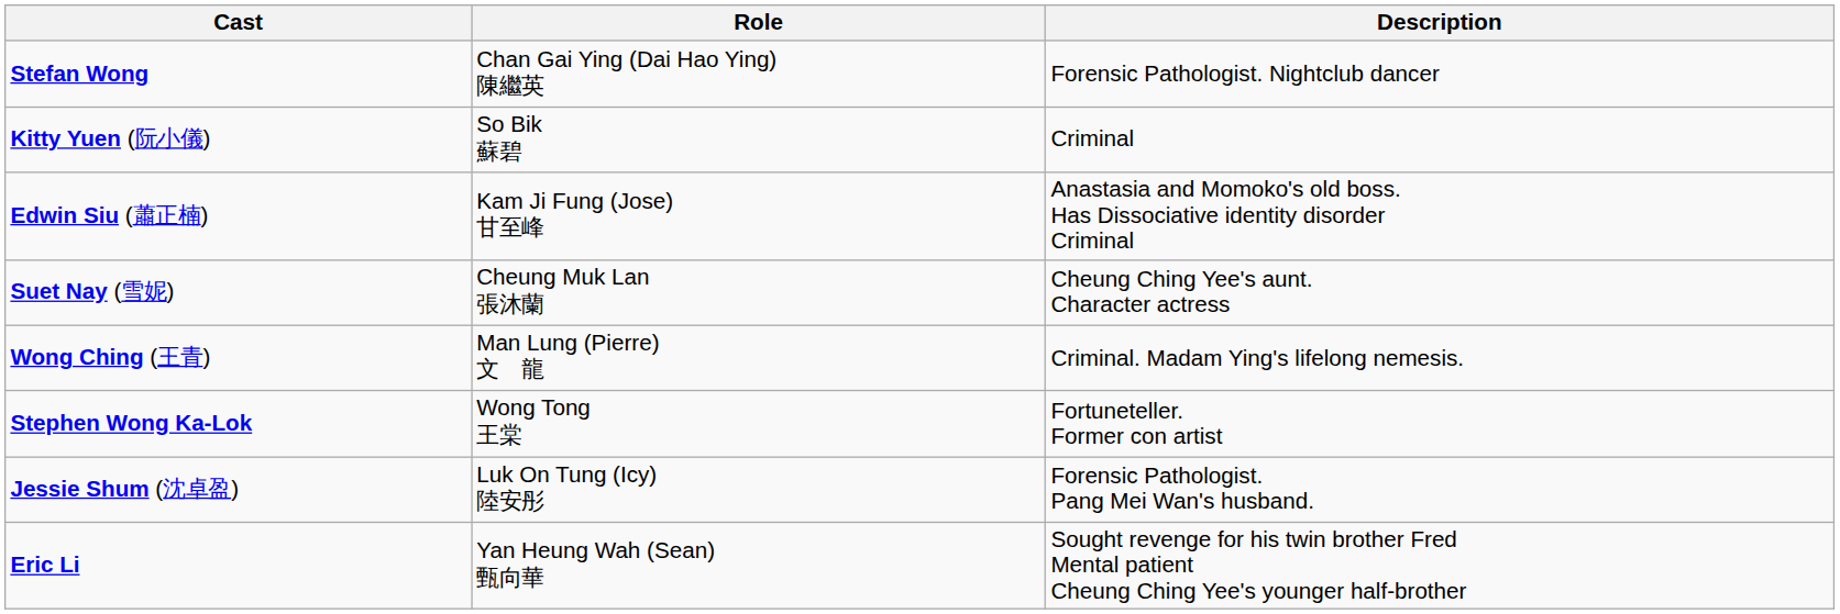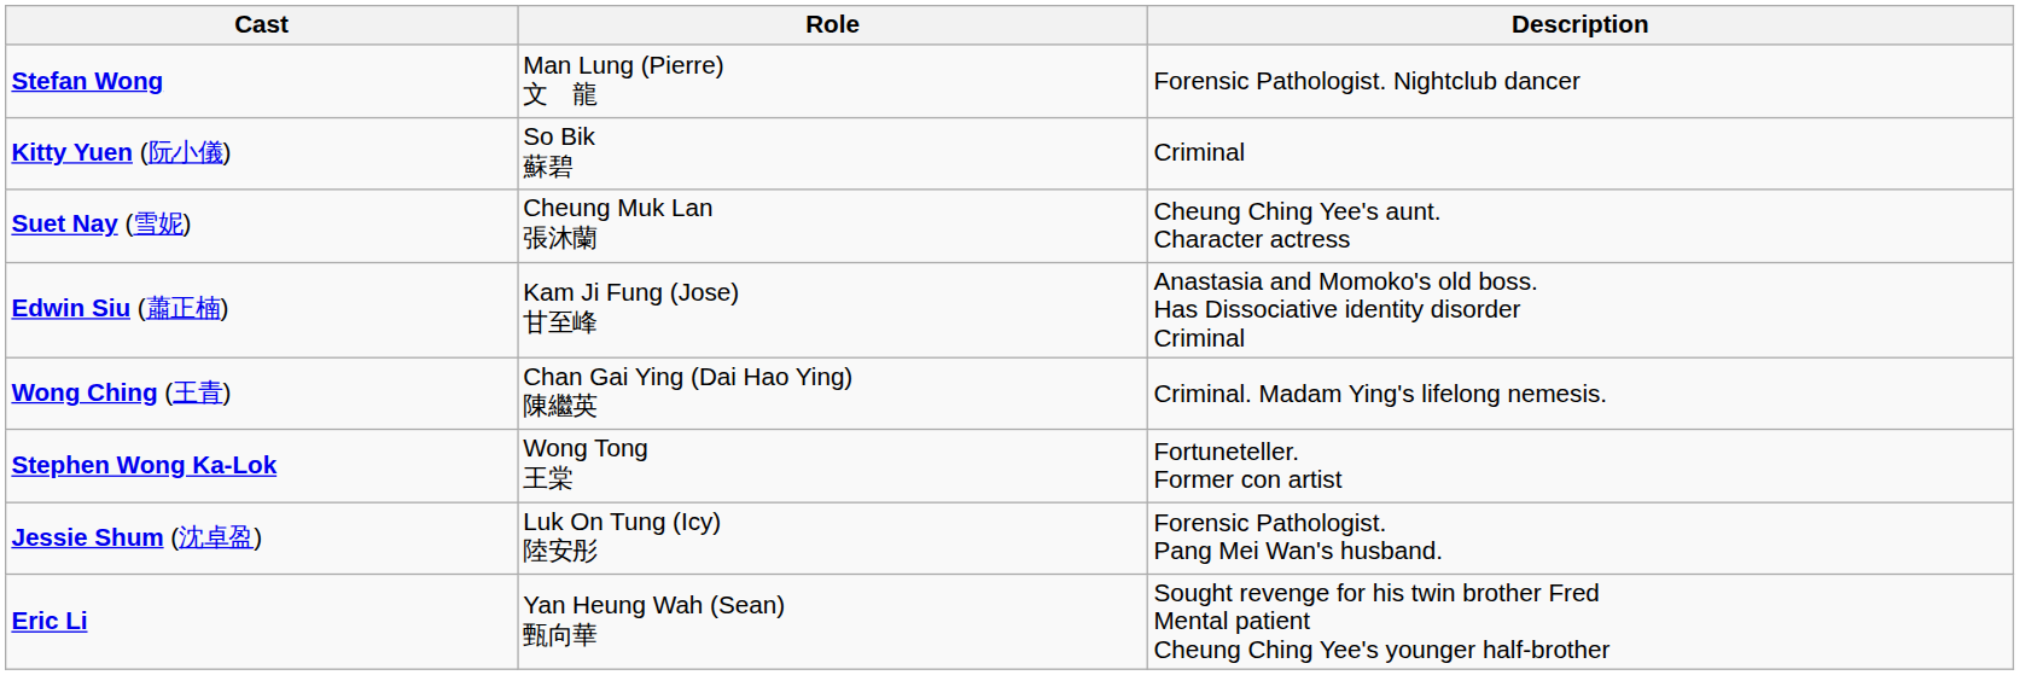 <table class="wikitable" width="65%">
 <tr>
 <th>Cast</th>
 <th>Role</th>
 <th>Description</th>
 </tr>
 <tr>
 <td><strong><a href='#'>Stefan Wong</a></strong></td>
-<td>Chan Gai Ying (Dai Hao Ying) <br> 陳繼英</td>
+<td>Man Lung (Pierre) <br> 文　龍</td>
 <td>Forensic Pathologist. Nightclub dancer</td>
 </tr>
 <tr>
 <td><strong><a href='#'>Kitty Yuen</a></strong>  (<a href='#'>阮小儀</a>)</td>
 <td>So Bik <br> 蘇碧</td>
 <td>Criminal</td>
 </tr>
 <tr>
+<td><strong><a href='#'>Suet Nay</a></strong> (<a href='#'>雪妮</a>)</td>
+<td>Cheung Muk Lan <br> 張沐蘭</td>
+<td>Cheung Ching Yee's aunt. <br> Character actress</td>
+</tr>
+<tr>
 <td><strong><a href='#'>Edwin Siu</a></strong> (<a href='#'>蕭正楠</a>)</td>
 <td>Kam Ji Fung (Jose) <br> 甘至峰</td>
 <td>Anastasia and Momoko's old boss.<br> Has Dissociative identity disorder <br> Criminal</td>
 </tr>
 <tr>
-<td><strong><a href='#'>Suet Nay</a></strong> (<a href='#'>雪妮</a>)</td>
-<td>Cheung Muk Lan <br> 張沐蘭</td>
-<td>Cheung Ching Yee's aunt. <br> Character actress</td>
-</tr>
-<tr>
 <td><strong><a href='#'>Wong Ching</a></strong> (<a href='#'>王青</a>)</td>
-<td>Man Lung (Pierre) <br> 文　龍</td>
+<td>Chan Gai Ying (Dai Hao Ying) <br> 陳繼英</td>
 <td>Criminal. Madam Ying's lifelong nemesis.</td>
 </tr>
 <tr>
 <td><strong><a href='#'>Stephen Wong Ka-Lok</a></strong></td>
 <td>Wong Tong <br> 王棠</td>
 <td>Fortuneteller.<br> Former con artist</td>
 </tr>
 <tr>
 <td><strong><a href='#'>Jessie Shum</a></strong> (<a href='#'>沈卓盈</a>)</td>
 <td>Luk On Tung (Icy) <br> 陸安彤</td>
 <td>Forensic Pathologist. <br> Pang Mei Wan's husband.</td>
 </tr>
 <tr>
 <td><strong><a href='#'>Eric Li</a></strong></td>
 <td>Yan Heung Wah (Sean) <br> 甄向華</td>
 <td>Sought revenge for his twin brother Fred <br> Mental patient <br> Cheung Ching Yee's younger half-brother</td>
 </tr>
 </table>
